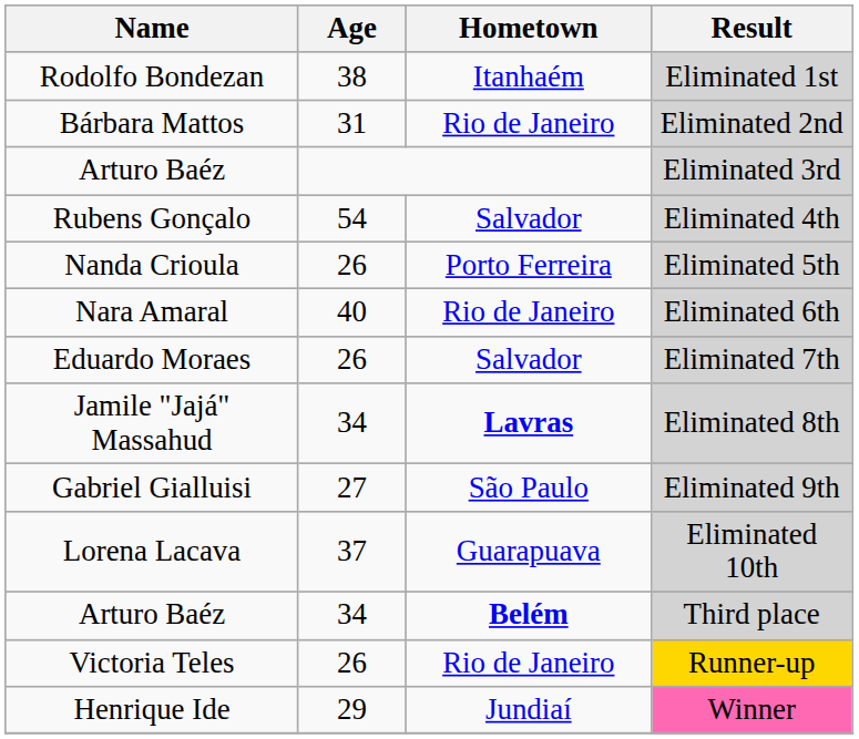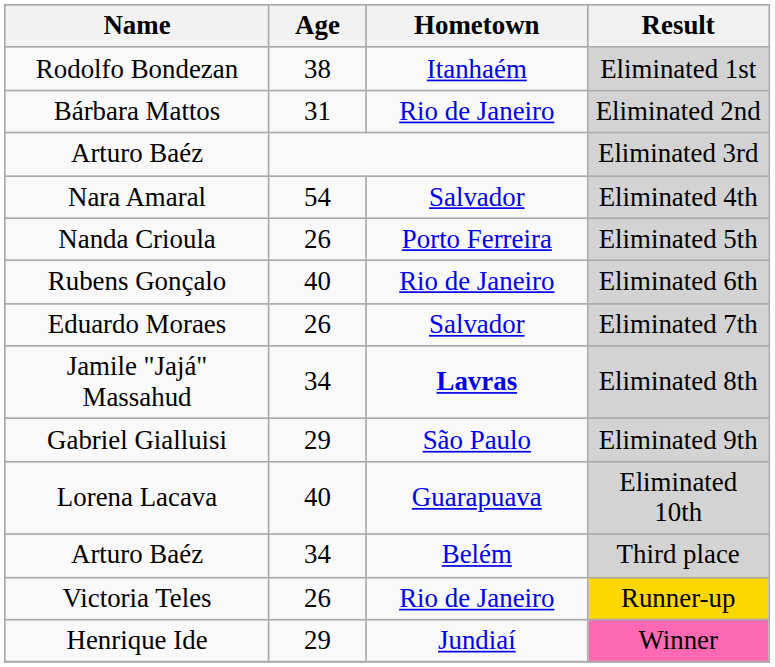 <table class="wikitable" style="text-align:center">
 <tr>
 <th width=150>Name</th>
 <th width=050>Age</th>
 <th width=125>Hometown</th>
 <th width=100>Result</th>
 </tr>
 <tr>
 <td>Rodolfo Bondezan</td>
 <td>38</td>
 <td><a href='#'>Itanhaém</a></td>
 <td bgcolor=D3D3D3>Eliminated 1st</td>
 </tr>
 <tr>
 <td>Bárbara Mattos</td>
 <td>31</td>
 <td><a href='#'>Rio de Janeiro</a></td>
 <td bgcolor=D3D3D3>Eliminated 2nd</td>
 </tr>
 <tr>
 <td>Arturo Baéz</td>
 <td colspan=2></td>
 <td bgcolor=D3D3D3>Eliminated 3rd</td>
 </tr>
 <tr>
-<td>Rubens Gonçalo</td>
+<td>Nara Amaral</td>
 <td>54</td>
 <td><a href='#'>Salvador</a></td>
 <td bgcolor=D3D3D3>Eliminated 4th</td>
 </tr>
 <tr>
 <td>Nanda Crioula</td>
 <td>26</td>
 <td><a href='#'>Porto Ferreira</a></td>
 <td bgcolor=D3D3D3>Eliminated 5th</td>
 </tr>
 <tr>
-<td>Nara Amaral</td>
+<td>Rubens Gonçalo</td>
 <td>40</td>
 <td><a href='#'>Rio de Janeiro</a></td>
 <td bgcolor=D3D3D3>Eliminated 6th</td>
 </tr>
 <tr>
 <td>Eduardo Moraes</td>
 <td>26</td>
 <td><a href='#'>Salvador</a></td>
 <td bgcolor=D3D3D3>Eliminated 7th</td>
 </tr>
 <tr>
 <td>Jamile "Jajá" Massahud</td>
 <td>34</td>
 <td><strong><a href='#'>Lavras</a></strong></td>
 <td bgcolor=D3D3D3>Eliminated 8th</td>
 </tr>
 <tr>
 <td>Gabriel Gialluisi</td>
-<td>27</td>
+<td>29</td>
 <td><a href='#'>São Paulo</a></td>
 <td bgcolor=D3D3D3>Eliminated 9th</td>
 </tr>
 <tr>
 <td>Lorena Lacava</td>
-<td>37</td>
+<td>40</td>
 <td><a href='#'>Guarapuava</a></td>
 <td bgcolor=D3D3D3>Eliminated 10th</td>
 </tr>
 <tr>
 <td>Arturo Baéz</td>
 <td>34</td>
-<td><strong><a href='#'>Belém</a></strong></td>
+<td><a href='#'>Belém</a></td>
 <td bgcolor=D3D3D3>Third place</td>
 </tr>
 <tr>
 <td>Victoria Teles</td>
 <td>26</td>
 <td><a href='#'>Rio de Janeiro</a></td>
 <td bgcolor=FFD700>Runner-up</td>
 </tr>
 <tr>
 <td>Henrique Ide</td>
 <td>29</td>
 <td><a href='#'>Jundiaí</a></td>
 <td bgcolor=FF69B4>Winner</td>
 </tr>
 <tr>
 </tr>
 </table>
